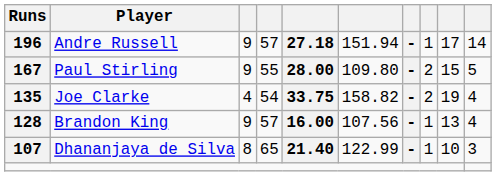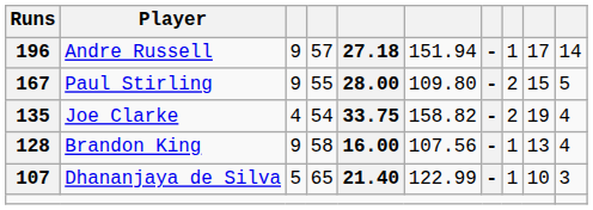 <table class="wikitable sortable" style="text-align:left;font-size:91%;">
 <tr>
 <th>Runs</th>
 <th>Player</th>
 <th></th>
 <th></th>
 <th></th>
 <th></th>
 <th></th>
 <th></th>
 <th></th>
 <th></th>
 </tr>
 <tr>
 <th>196</th>
 <td> <a href='#'>Andre Russell</a></td>
 <td>9</td>
 <td>57</td>
 <th>27.18</th>
 <td>151.94</td>
 <th>-</th>
 <td>1</td>
 <td>17</td>
 <td>14</td>
 </tr>
 <tr>
 <th>167</th>
 <td> <a href='#'>Paul Stirling</a></td>
 <td>9</td>
 <td>55</td>
 <th>28.00</th>
 <td>109.80</td>
 <th>-</th>
 <td>2</td>
 <td>15</td>
 <td>5</td>
 </tr>
 <tr>
 <th>135</th>
 <td> <a href='#'>Joe Clarke</a></td>
 <td>4</td>
 <td>54</td>
 <th>33.75</th>
 <td>158.82</td>
 <th>-</th>
 <td>2</td>
 <td>19</td>
 <td>4</td>
 </tr>
 <tr>
 <th>128</th>
 <td> <a href='#'>Brandon King</a></td>
 <td>9</td>
-<td>57</td>
+<td>58</td>
 <th>16.00</th>
 <td>107.56</td>
 <th>-</th>
 <td>1</td>
 <td>13</td>
 <td>4</td>
 </tr>
 <tr>
 <th>107</th>
 <td> <a href='#'>Dhananjaya de Silva</a></td>
-<td>8</td>
+<td>5</td>
 <td>65</td>
 <th>21.40</th>
 <td>122.99</td>
 <th>-</th>
 <td>1</td>
 <td>10</td>
 <td>3</td>
 </tr>
 <tr>
 <td colspan="9"><small></small></td>
 </tr>
 </table>
